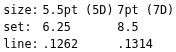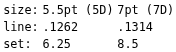 <table style="margin-left:40px;">
 <tr>
 <td>size:</td>
 <td>5.5pt (5D)</td>
 <td>7pt (7D)</td>
 </tr>
 <tr>
+<td>line:</td>
+<td>.1262</td>
+<td>.1314</td>
+</tr>
+<tr>
 <td>set:</td>
 <td>6.25</td>
 <td>8.5</td>
 </tr>
-<tr>
-<td>line:</td>
-<td>.1262</td>
-<td>.1314</td>
-</tr>
 </table>
